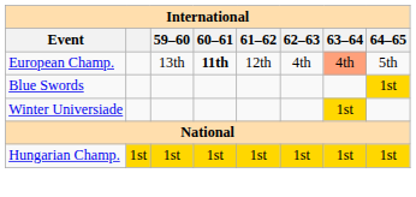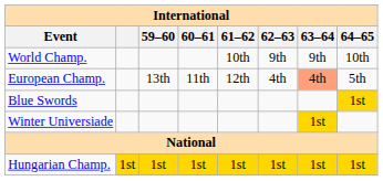 <table class="wikitable" style="text-align:center">
 <tr>
 <th style="background-color: #ffdead; " colspan=8 align=center>International</th>
 </tr>
 <tr>
 <th>Event</th>
 <th></th>
 <th>59–60</th>
 <th>60–61</th>
 <th>61–62</th>
 <th>62–63</th>
 <th>63–64</th>
 <th>64–65</th>
 </tr>
 <tr>
+<td align=left><a href='#'>World Champ.</a></td>
+<td></td>
+<td></td>
+<td></td>
+<td>10th</td>
+<td>9th</td>
+<td>9th</td>
+<td>10th</td>
+</tr>
+<tr>
 <td align=left><a href='#'>European Champ.</a></td>
 <td></td>
 <td>13th</td>
-<td><strong>11th</strong></td>
+<td>11th</td>
 <td>12th</td>
 <td>4th</td>
 <td style="background: lightsalmon;">4th</td>
 <td>5th</td>
 </tr>
 <tr>
 <td align=left><a href='#'>Blue Swords</a></td>
 <td></td>
 <td></td>
 <td></td>
 <td></td>
 <td></td>
 <td></td>
 <td bgcolor=gold>1st</td>
 </tr>
 <tr>
 <td align=left><a href='#'>Winter Universiade</a></td>
 <td></td>
 <td></td>
 <td></td>
 <td></td>
 <td></td>
 <td bgcolor=gold>1st</td>
 <td></td>
 </tr>
 <tr>
 <th style="background-color: #ffdead; " colspan=8 align=center>National</th>
 </tr>
 <tr>
 <td align=left><a href='#'>Hungarian Champ.</a></td>
 <td bgcolor=gold>1st</td>
 <td bgcolor=gold>1st</td>
 <td bgcolor=gold>1st</td>
 <td bgcolor=gold>1st</td>
 <td bgcolor=gold>1st</td>
 <td bgcolor=gold>1st</td>
 <td bgcolor=gold>1st</td>
 </tr>
 </table>
